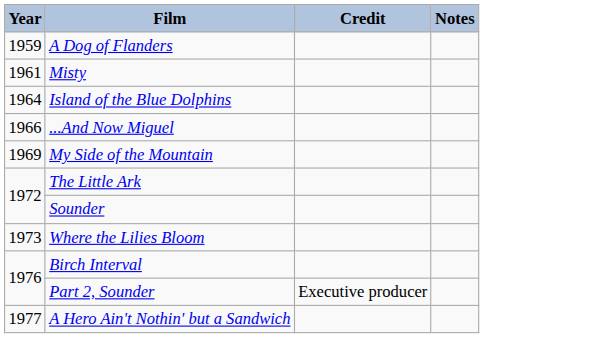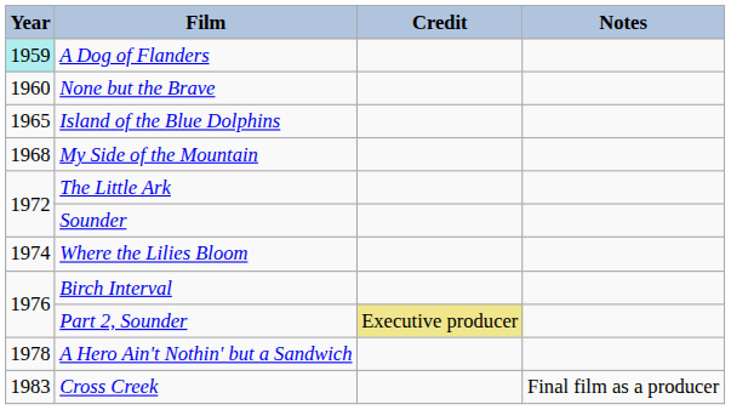 <table class="wikitable" style="font-size:95%;">
 <tr>
 <th style="background:#B0C4DE;">Year</th>
 <th style="background:#B0C4DE;">Film</th>
 <th style="background:#B0C4DE;">Credit</th>
 <th style="background:#B0C4DE;">Notes</th>
 </tr>
 <tr>
-<td>1959</td>
+<td style="background: paleturquoise;">1959</td>
 <td><em><a href='#'>A Dog of Flanders</a></em></td>
 <td></td>
 <td></td>
 </tr>
 <tr>
-<td>1961</td>
-<td><em><a href='#'>Misty</a></em></td>
+<td>1960</td>
+<td><em><a href='#'>None but the Brave</a></em></td>
 <td></td>
 <td></td>
 </tr>
 <tr>
-<td>1964</td>
+<td>1965</td>
 <td><em><a href='#'>Island of the Blue Dolphins</a></em></td>
 <td></td>
 <td></td>
 </tr>
 <tr>
-<td>1966</td>
-<td><em><a href='#'>...And Now Miguel</a></em></td>
-<td></td>
-<td></td>
-</tr>
-<tr>
-<td>1969</td>
+<td>1968</td>
 <td><em><a href='#'>My Side of the Mountain</a></em></td>
 <td></td>
 <td></td>
 </tr>
 <tr>
 <td rowspan=2>1972</td>
 <td><em><a href='#'>The Little Ark</a></em></td>
 <td></td>
 <td></td>
 </tr>
 <tr>
 <td><em><a href='#'>Sounder</a></em></td>
 <td></td>
 <td></td>
 </tr>
 <tr>
-<td>1973</td>
+<td>1974</td>
 <td><em><a href='#'>Where the Lilies Bloom</a></em></td>
 <td></td>
 <td></td>
 </tr>
 <tr>
 <td rowspan=2>1976</td>
 <td><em><a href='#'>Birch Interval</a></em></td>
 <td></td>
 <td></td>
 </tr>
 <tr>
 <td><em><a href='#'>Part 2, Sounder</a></em></td>
-<td>Executive producer</td>
+<td style="background: khaki;">Executive producer</td>
 <td></td>
 </tr>
 <tr>
-<td>1977</td>
+<td>1978</td>
 <td><em><a href='#'>A Hero Ain't Nothin' but a Sandwich</a></em></td>
 <td></td>
 <td></td>
 </tr>
+<tr>
+<td>1983</td>
+<td><em><a href='#'>Cross Creek</a></em></td>
+<td></td>
+<td>Final film as a producer</td>
+</tr>
 </table>
